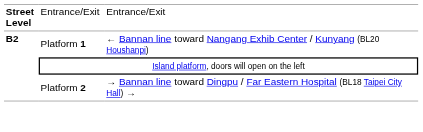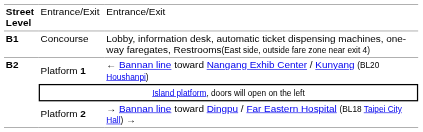 <table table border=0 cellspacing=0 cellpadding=3>
 <tr>
 <td style="border-top:solid 1px gray;border-bottom:solid 1px gray;" width=50 valign=top><strong>Street Level</strong></td>
 <td style="border-top:solid 1px gray;border-bottom:solid 1px gray;" width=100 valign=top>Entrance/Exit</td>
 <td style="border-top:solid 1px gray;border-bottom:solid 1px gray;" width=500 valign=top>Entrance/Exit</td>
+</tr>
+<tr>
+<td style="border-bottom:solid 1px gray;" width=50 valign=top><strong>B1</strong></td>
+<td style="border-bottom:solid 1px gray;" width=100 valign=top>Concourse</td>
+<td style="border-bottom:solid 1px gray;" width=500 valign=top>Lobby, information desk, automatic ticket dispensing machines, one-way faregates, Restrooms<small>(East side, outside fare zone near exit 4)</small></td>
 </tr>
 <tr>
 <td style="border-bottom:solid 1px gray;" rowspan=3 valign=top><strong>B2</strong></td>
 <td>Platform <span><strong>1</strong></span></td>
 <td>←  <a href='#'>Bannan line</a> toward <a href='#'>Nangang Exhib Center</a> / <a href='#'>Kunyang</a> <small>(BL20 <a href='#'>Houshanpi</a>)</small></td>
 </tr>
 <tr>
 <td style="border-top:solid 2px black;border-right:solid 2px black;border-left:solid 2px black;border-bottom:solid 2px black;text-align:center;" colspan=2><small><a href='#'>Island platform</a>, doors will open on the left</small></td>
 </tr>
 <tr>
 <td style="border-bottom:solid 1px gray;">Platform <span><strong>2</strong></span></td>
 <td style="border-bottom:solid 1px gray;"><span>→</span>  <a href='#'>Bannan line</a> toward <a href='#'>Dingpu</a> / <a href='#'>Far Eastern Hospital</a> <small>(BL18 <a href='#'>Taipei City Hall</a>)</small> →</td>
 </tr>
 </table>
